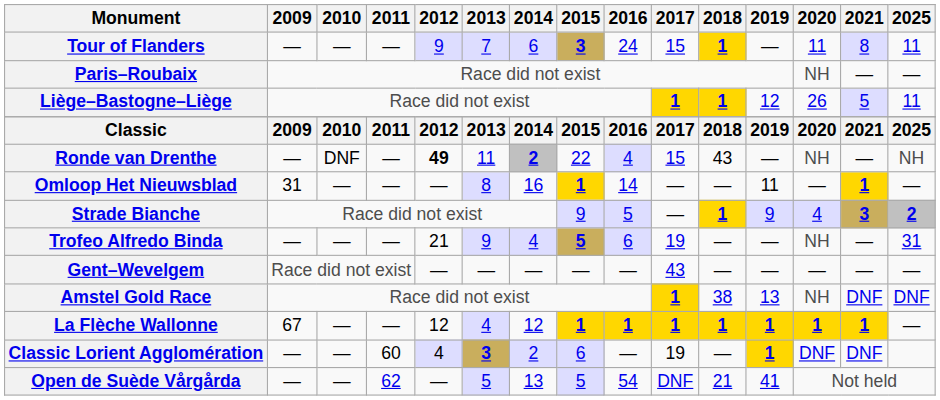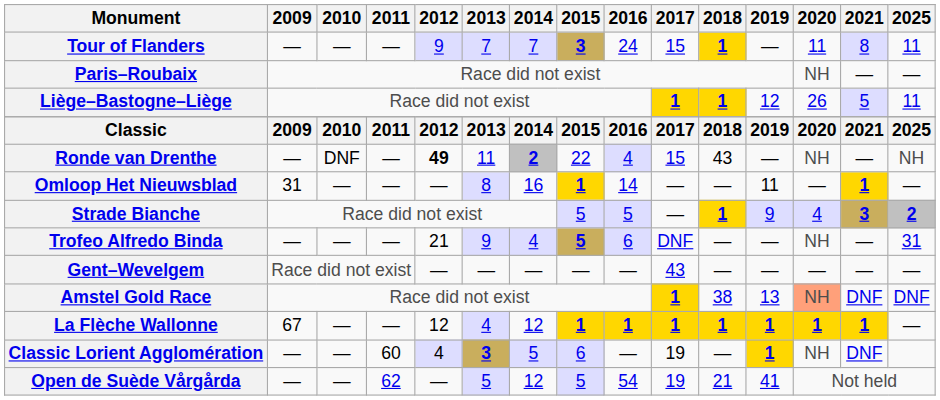 <table class="wikitable plainrowheaders">
 <tr style="background:#EEEEEE;">
 <th>Monument</th>
 <th>2009</th>
 <th>2010</th>
 <th>2011</th>
 <th>2012</th>
 <th>2013</th>
 <th>2014</th>
 <th>2015</th>
 <th>2016</th>
 <th>2017</th>
 <th>2018</th>
 <th>2019</th>
 <th>2020</th>
 <th>2021</th>
 <th>2025</th>
 </tr>
 <tr style="text-align:center;">
 <th scope="row"><a href='#'>Tour of Flanders</a></th>
 <td>—</td>
 <td>—</td>
 <td>—</td>
 <td style="background:#ddf;"><a href='#'>9</a></td>
 <td style="background:#ddf;"><a href='#'>7</a></td>
-<td style="background:#ddf;"><a href='#'>6</a></td>
+<td style="background:#ddf;"><a href='#'>7</a></td>
 <td style="background:#C9AE5D;"><a href='#'><strong>3</strong></a></td>
 <td><a href='#'>24</a></td>
 <td><a href='#'>15</a></td>
 <td style="background:gold;"><a href='#'><strong>1</strong></a></td>
 <td>—</td>
 <td><a href='#'>11</a></td>
 <td style="background:#ddf;"><a href='#'>8</a></td>
 <td><a href='#'>11</a></td>
 </tr>
 <tr style="text-align:center;">
 <th scope="row"><a href='#'>Paris–Roubaix</a></th>
 <td style="color:#4d4d4d;" colspan=11>Race did not exist</td>
 <td style="color:#4d4d4d;">NH</td>
 <td>—</td>
 <td>—</td>
 </tr>
 <tr style="text-align:center;">
 <th scope="row"><a href='#'>Liège–Bastogne–Liège</a></th>
 <td style="color:#4d4d4d;" colspan=8>Race did not exist</td>
 <td style="background:gold;"><a href='#'><strong>1</strong></a></td>
 <td style="background:gold;"><a href='#'><strong>1</strong></a></td>
 <td><a href='#'>12</a></td>
 <td><a href='#'>26</a></td>
 <td style="background:#ddf;"><a href='#'>5</a></td>
 <td><a href='#'>11</a></td>
 </tr>
 <tr>
 </tr>
 <tr style="background:#EEEEEE;">
 <th>Classic</th>
 <th>2009</th>
 <th>2010</th>
 <th>2011</th>
 <th>2012</th>
 <th>2013</th>
 <th>2014</th>
 <th>2015</th>
 <th>2016</th>
 <th>2017</th>
 <th>2018</th>
 <th>2019</th>
 <th>2020</th>
 <th>2021</th>
 <th>2025</th>
 </tr>
 <tr style="text-align:center;">
 <th scope="row"><a href='#'>Ronde van Drenthe</a></th>
 <td>—</td>
 <td>DNF</td>
 <td>—</td>
 <td><strong>49</strong></td>
 <td><a href='#'>11</a></td>
 <td style="background:silver;"><a href='#'><strong>2</strong></a></td>
 <td><a href='#'>22</a></td>
 <td style="background:#ddf;"><a href='#'>4</a></td>
 <td><a href='#'>15</a></td>
 <td>43</td>
 <td>—</td>
 <td style="color:#4d4d4d;">NH</td>
 <td>—</td>
 <td style="color:#4d4d4d;">NH</td>
 </tr>
 <tr style="text-align:center;">
 <th scope="row"><a href='#'>Omloop Het Nieuwsblad</a></th>
 <td>31</td>
 <td>—</td>
 <td>—</td>
 <td>—</td>
 <td style="background:#ddf;"><a href='#'>8</a></td>
 <td><a href='#'>16</a></td>
 <td style="background:gold;"><a href='#'><strong>1</strong></a></td>
 <td><a href='#'>14</a></td>
 <td>—</td>
 <td>—</td>
 <td>11</td>
 <td>—</td>
 <td style="background:gold;"><a href='#'><strong>1</strong></a></td>
 <td>—</td>
 </tr>
 <tr style="text-align:center;">
 <th scope="row"><a href='#'>Strade Bianche</a></th>
 <td style="color:#4d4d4d;" colspan=6>Race did not exist</td>
-<td style="background:#ddf;"><a href='#'>9</a></td>
+<td style="background:#ddf;"><a href='#'>5</a></td>
 <td style="background:#ddf;"><a href='#'>5</a></td>
 <td>—</td>
 <td style="background:gold;"><a href='#'><strong>1</strong></a></td>
 <td style="background:#ddf;"><a href='#'>9</a></td>
 <td style="background:#ddf;"><a href='#'>4</a></td>
 <td style="background:#C9AE5D;"><a href='#'><strong>3</strong></a></td>
 <td style="background:silver"><a href='#'><strong>2</strong></a></td>
 </tr>
 <tr style="text-align:center;">
 <th scope="row"><a href='#'>Trofeo Alfredo Binda</a></th>
 <td>—</td>
 <td>—</td>
 <td>—</td>
 <td>21</td>
 <td style="background:#ddf;"><a href='#'>9</a></td>
 <td style="background:#ddf;"><a href='#'>4</a></td>
 <td style="background:#C9AE5D;"><a href='#'><strong>5</strong></a></td>
 <td style="background:#ddf;"><a href='#'>6</a></td>
-<td><a href='#'>19</a></td>
+<td><a href='#'>DNF</a></td>
 <td>—</td>
 <td>—</td>
 <td style="color:#4d4d4d;">NH</td>
 <td>—</td>
 <td><a href='#'>31</a></td>
 </tr>
 <tr style="text-align:center;">
 <th scope="row"><a href='#'>Gent–Wevelgem</a></th>
 <td style="color:#4d4d4d;" colspan=3>Race did not exist</td>
 <td>—</td>
 <td>—</td>
 <td>—</td>
 <td>—</td>
 <td>—</td>
 <td><a href='#'>43</a></td>
 <td>—</td>
 <td>—</td>
 <td>—</td>
 <td>—</td>
 <td>—</td>
 </tr>
 <tr style="text-align:center;">
 <th scope="row"><a href='#'>Amstel Gold Race</a></th>
 <td style="color:#4d4d4d;" colspan=8>Race did not exist</td>
 <td style="background:gold;"><a href='#'><strong>1</strong></a></td>
 <td><a href='#'>38</a></td>
 <td><a href='#'>13</a></td>
-<td style="color:#4d4d4d;">NH</td>
+<td style="background: lightsalmon; color:#4d4d4d;">NH</td>
 <td><a href='#'>DNF</a></td>
 <td><a href='#'>DNF</a></td>
 </tr>
 <tr style="text-align:center;">
 <th scope="row"><a href='#'>La Flèche Wallonne</a></th>
 <td>67</td>
 <td>—</td>
 <td>—</td>
 <td>12</td>
 <td style="background:#ddf;"><a href='#'>4</a></td>
 <td><a href='#'>12</a></td>
 <td style="background:gold;"><a href='#'><strong>1</strong></a></td>
 <td style="background:gold;"><a href='#'><strong>1</strong></a></td>
 <td style="background:gold;"><a href='#'><strong>1</strong></a></td>
 <td style="background:gold;"><a href='#'><strong>1</strong></a></td>
 <td style="background:gold;"><a href='#'><strong>1</strong></a></td>
 <td style="background:gold;"><a href='#'><strong>1</strong></a></td>
 <td style="background:gold;"><a href='#'><strong>1</strong></a></td>
 <td>—</td>
 </tr>
 <tr style="text-align:center;">
 <th scope="row"><a href='#'>Classic Lorient Agglomération</a></th>
 <td>—</td>
 <td>—</td>
 <td>60</td>
 <td style="background:#ddf;">4</td>
 <td style="background:#C9AE5D;"><a href='#'><strong>3</strong></a></td>
-<td style="background:#ddf;"><a href='#'>2</a></td>
+<td style="background:#ddf;"><a href='#'>5</a></td>
 <td style="background:#ddf;"><a href='#'>6</a></td>
 <td>—</td>
 <td>19</td>
 <td>—</td>
 <td style="background:gold;"><a href='#'><strong>1</strong></a></td>
-<td><a href='#'>DNF</a></td>
+<td style="color:#4d4d4d;">NH</td>
 <td><a href='#'>DNF</a></td>
 <td></td>
 </tr>
 <tr style="text-align:center;">
 <th scope="row"><a href='#'>Open de Suède Vårgårda</a></th>
 <td>—</td>
 <td>—</td>
 <td><a href='#'>62</a></td>
 <td>—</td>
 <td style="background:#ddf;"><a href='#'>5</a></td>
-<td><a href='#'>13</a></td>
+<td><a href='#'>12</a></td>
 <td style="background:#ddf;"><a href='#'>5</a></td>
 <td><a href='#'>54</a></td>
-<td><a href='#'>DNF</a></td>
+<td><a href='#'>19</a></td>
 <td><a href='#'>21</a></td>
 <td><a href='#'>41</a></td>
 <td style="color:#4d4d4d;" colspan=3>Not held</td>
 </tr>
 </table>
